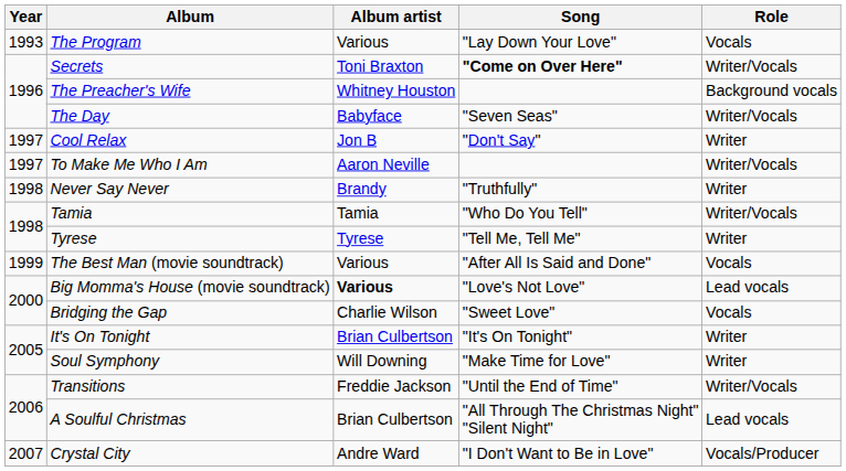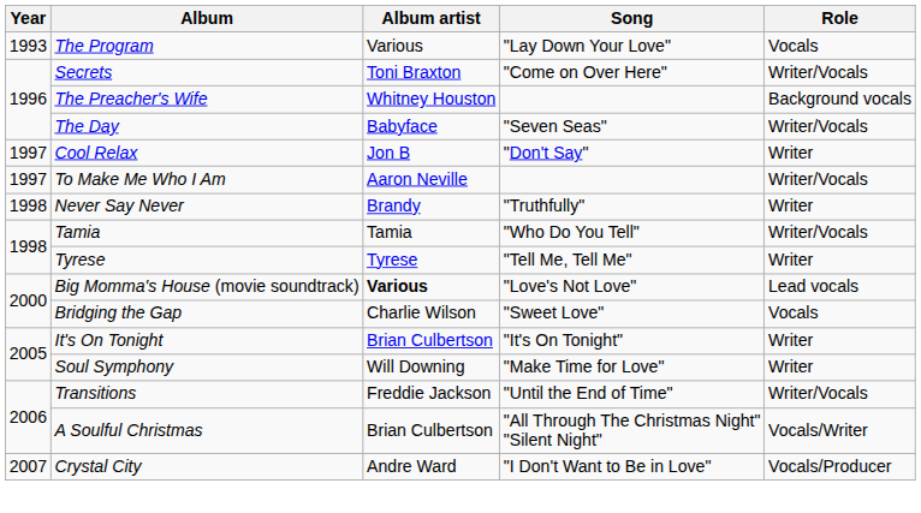 <table class="wikitable">
 <tr>
 <th>Year</th>
 <th>Album</th>
 <th>Album artist</th>
 <th>Song</th>
 <th>Role</th>
 </tr>
 <tr>
 <td>1993</td>
 <td><em><a href='#'>The Program</a></em></td>
 <td>Various</td>
 <td>"Lay Down Your Love"</td>
 <td>Vocals</td>
 </tr>
 <tr>
 <td rowspan="3">1996</td>
 <td><em><a href='#'>Secrets</a></em></td>
 <td><a href='#'>Toni Braxton</a></td>
-<td><strong>"Come on Over Here"</strong></td>
+<td>"Come on Over Here"</td>
 <td>Writer/Vocals</td>
 </tr>
 <tr>
 <td><em><a href='#'>The Preacher's Wife</a></em></td>
 <td><a href='#'>Whitney Houston</a></td>
 <td></td>
 <td>Background vocals</td>
 </tr>
 <tr>
 <td><em><a href='#'>The Day</a></em></td>
 <td><a href='#'>Babyface</a></td>
 <td>"Seven Seas"</td>
 <td>Writer/Vocals</td>
 </tr>
 <tr>
 <td>1997</td>
 <td><em><a href='#'>Cool Relax</a></em></td>
 <td><a href='#'>Jon B</a></td>
 <td>"<a href='#'>Don't Say</a>"</td>
 <td>Writer</td>
 </tr>
 <tr>
 <td>1997</td>
 <td><em>To Make Me Who I Am</em></td>
 <td><a href='#'>Aaron Neville</a></td>
 <td></td>
 <td>Writer/Vocals</td>
 </tr>
 <tr>
 <td>1998</td>
 <td><em>Never Say Never</em></td>
 <td><a href='#'>Brandy</a></td>
 <td>"Truthfully"</td>
 <td>Writer</td>
 </tr>
 <tr>
 <td rowspan="2">1998</td>
 <td><em>Tamia</em></td>
 <td>Tamia</td>
 <td>"Who Do You Tell"</td>
 <td>Writer/Vocals</td>
 </tr>
 <tr>
 <td><em>Tyrese</em></td>
 <td><a href='#'>Tyrese</a></td>
 <td>"Tell Me, Tell Me"</td>
 <td>Writer</td>
 </tr>
 <tr>
-<td>1999</td>
-<td><em>The Best Man</em> (movie soundtrack)</td>
-<td>Various</td>
-<td>"After All Is Said and Done"</td>
-<td>Vocals</td>
-</tr>
-<tr>
 <td rowspan="2">2000</td>
 <td><em>Big Momma's House</em> (movie soundtrack)</td>
 <td><strong>Various</strong></td>
 <td>"Love's Not Love"</td>
 <td>Lead vocals</td>
 </tr>
 <tr>
 <td><em>Bridging the Gap</em></td>
 <td>Charlie Wilson</td>
 <td>"Sweet Love"</td>
 <td>Vocals</td>
 </tr>
 <tr>
 <td rowspan="2">2005</td>
 <td><em>It's On Tonight</em></td>
 <td><a href='#'>Brian Culbertson</a></td>
 <td>"It's On Tonight"</td>
 <td>Writer</td>
 </tr>
 <tr>
 <td><em>Soul Symphony</em></td>
 <td>Will Downing</td>
 <td>"Make Time for Love"</td>
 <td>Writer</td>
 </tr>
 <tr>
 <td rowspan="2">2006</td>
 <td><em>Transitions</em></td>
 <td>Freddie Jackson</td>
 <td>"Until the End of Time"</td>
 <td>Writer/Vocals</td>
 </tr>
 <tr>
 <td><em>A Soulful Christmas</em></td>
 <td>Brian Culbertson</td>
 <td>"All Through The Christmas Night"<br>"Silent Night"</td>
-<td>Lead vocals</td>
+<td>Vocals/Writer</td>
 </tr>
 <tr>
 <td>2007</td>
 <td><em>Crystal City</em></td>
 <td>Andre Ward</td>
 <td>"I Don't Want to Be in Love"</td>
 <td>Vocals/Producer</td>
 </tr>
 </table>
